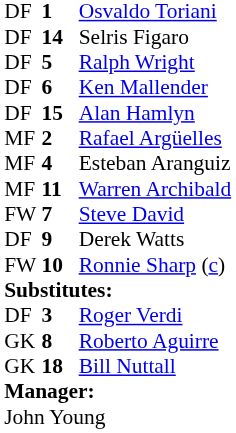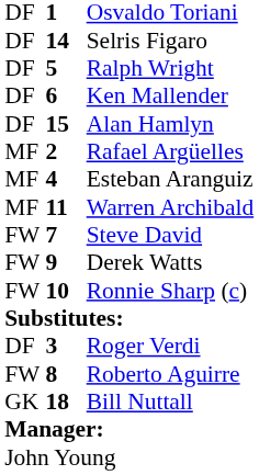 <table style="font-size:90%; margin:0.2em auto;" cellspacing="0" cellpadding="0">
 <tr>
 <th width="25"></th>
 <th width="25"></th>
 </tr>
 <tr>
 <td>DF</td>
 <td><strong>1</strong></td>
 <td> <a href='#'>Osvaldo Toriani</a></td>
 </tr>
 <tr>
 <td>DF</td>
 <td><strong>14</strong></td>
 <td> Selris Figaro</td>
 <td></td>
 </tr>
 <tr>
 <td>DF</td>
 <td><strong>5</strong></td>
 <td> <a href='#'>Ralph Wright</a></td>
 </tr>
 <tr>
 <td>DF</td>
 <td><strong>6</strong></td>
 <td> <a href='#'>Ken Mallender</a></td>
 </tr>
 <tr>
 <td>DF</td>
 <td><strong>15</strong></td>
 <td> <a href='#'>Alan Hamlyn</a></td>
 </tr>
 <tr>
 <td>MF</td>
 <td><strong>2 </strong></td>
 <td> <a href='#'>Rafael Argüelles</a></td>
 </tr>
 <tr>
 <td>MF</td>
 <td><strong>4</strong></td>
 <td> Esteban Aranguiz</td>
 </tr>
 <tr>
 <td>MF</td>
 <td><strong>11</strong></td>
 <td> <a href='#'>Warren Archibald</a></td>
 <td></td>
 <td></td>
 </tr>
 <tr>
 <td>FW</td>
 <td><strong>7</strong></td>
 <td> <a href='#'>Steve David</a></td>
 </tr>
 <tr>
-<td>DF</td>
+<td>FW</td>
 <td><strong>9</strong></td>
 <td> Derek Watts</td>
 <td></td>
 <td></td>
 </tr>
 <tr>
 <td>FW</td>
 <td><strong>10</strong></td>
 <td> <a href='#'>Ronnie Sharp</a> (<a href='#'>c</a>)</td>
 <td></td>
 </tr>
 <tr>
 <td colspan="4"><strong>Substitutes:</strong></td>
 </tr>
 <tr>
 <td>DF</td>
 <td><strong>3</strong></td>
 <td> <a href='#'>Roger Verdi</a></td>
 <td></td>
 <td></td>
 </tr>
 <tr>
-<td>GK</td>
+<td>FW</td>
 <td><strong>8</strong></td>
 <td> <a href='#'>Roberto Aguirre</a></td>
 <td></td>
 <td></td>
 </tr>
 <tr>
 <td>GK</td>
 <td><strong>18</strong></td>
 <td> <a href='#'>Bill Nuttall</a></td>
 </tr>
 <tr>
 <td colspan=3><strong>Manager:</strong></td>
 </tr>
 <tr>
 <td colspan=4> John Young</td>
 </tr>
 </table>
